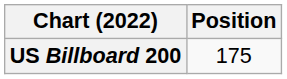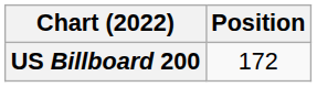 <table class="wikitable plainrowheaders" style="text-align:center">
 <tr>
 <th scope="col">Chart (2022)</th>
 <th scope="col">Position</th>
 </tr>
 <tr>
 <th scope="row">US <em>Billboard</em> 200</th>
-<td>175</td>
+<td>172</td>
 </tr>
 </table>
